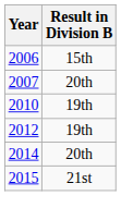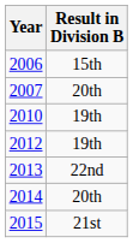 <table class="wikitable" style="text-align:center">
 <tr>
 <th>Year</th>
 <th>Result in<br>Division B</th>
 </tr>
 <tr>
 <td><a href='#'>2006</a></td>
 <td>15th</td>
 </tr>
 <tr>
 <td><a href='#'>2007</a></td>
 <td>20th</td>
 </tr>
 <tr>
 <td><a href='#'>2010</a></td>
 <td>19th</td>
 </tr>
 <tr>
 <td><a href='#'>2012</a></td>
 <td>19th</td>
 </tr>
 <tr>
+<td><a href='#'>2013</a></td>
+<td>22nd</td>
+</tr>
+<tr>
 <td><a href='#'>2014</a></td>
 <td>20th</td>
 </tr>
 <tr>
 <td><a href='#'>2015</a></td>
 <td>21st</td>
 </tr>
 </table>
